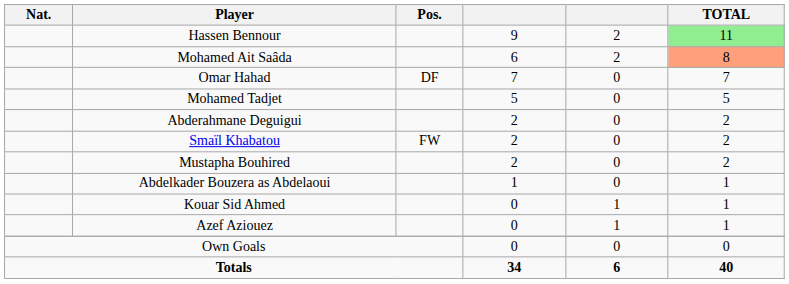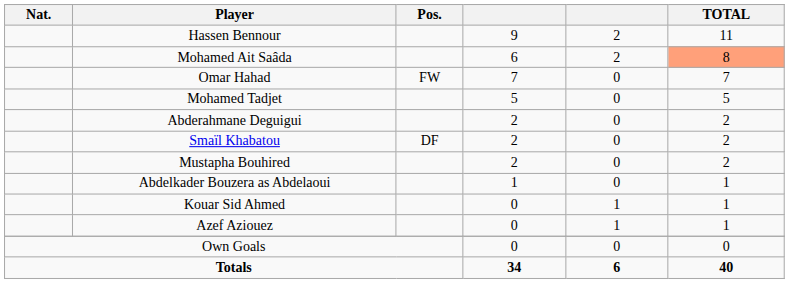 <table class="wikitable sortable alternance"  style="font-size:85%; text-align:center; line-height:14px; width:60%;">
 <tr>
 <th width=10>Nat.</th>
 <th width=140>Player</th>
 <th width=10>Pos.</th>
 <th width=40></th>
 <th width=40></th>
 <th width=40>TOTAL</th>
 </tr>
 <tr>
 <td></td>
 <td>Hassen Bennour</td>
 <td></td>
 <td>9</td>
 <td>2</td>
-<td style="background: lightgreen;">11</td>
+<td>11</td>
 </tr>
 <tr>
 <td></td>
 <td>Mohamed Ait Saâda</td>
 <td></td>
 <td>6</td>
 <td>2</td>
 <td style="background: lightsalmon;">8</td>
 </tr>
 <tr>
 <td></td>
 <td>Omar Hahad</td>
-<td>DF</td>
+<td>FW</td>
 <td>7</td>
 <td>0</td>
 <td>7</td>
 </tr>
 <tr>
 <td></td>
 <td>Mohamed Tadjet</td>
 <td></td>
 <td>5</td>
 <td>0</td>
 <td>5</td>
 </tr>
 <tr>
 <td></td>
 <td>Abderahmane Deguigui</td>
 <td></td>
 <td>2</td>
 <td>0</td>
 <td>2</td>
 </tr>
 <tr>
 <td></td>
 <td><a href='#'>Smaïl Khabatou</a></td>
-<td>FW</td>
+<td>DF</td>
 <td>2</td>
 <td>0</td>
 <td>2</td>
 </tr>
 <tr>
 <td></td>
 <td>Mustapha Bouhired</td>
 <td></td>
 <td>2</td>
 <td>0</td>
 <td>2</td>
 </tr>
 <tr>
 <td></td>
 <td>Abdelkader Bouzera as Abdelaoui</td>
 <td></td>
 <td>1</td>
 <td>0</td>
 <td>1</td>
 </tr>
 <tr>
 <td></td>
 <td>Kouar Sid Ahmed</td>
 <td></td>
 <td>0</td>
 <td>1</td>
 <td>1</td>
 </tr>
 <tr>
 <td></td>
 <td>Azef Aziouez</td>
 <td></td>
 <td>0</td>
 <td>1</td>
 <td>1</td>
 </tr>
 <tr>
 </tr>
 <tr class="sortbottom">
 <td colspan="3">Own Goals</td>
 <td>0</td>
 <td>0</td>
 <td>0</td>
 </tr>
 <tr class="sortbottom">
 <td colspan="3"><strong>Totals</strong></td>
 <td><strong>34</strong></td>
 <td><strong>6</strong></td>
 <td><strong>40</strong></td>
 </tr>
 </table>
